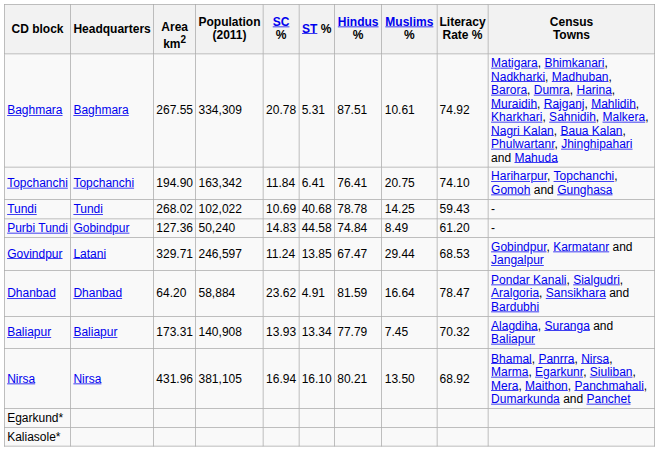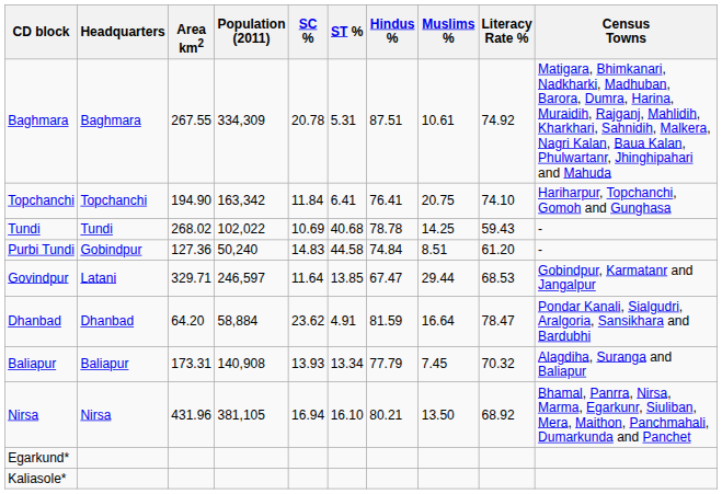 <table class="wikitable sortable">
 <tr>
 <th>CD block</th>
 <th>Headquarters</th>
 <th><br>Area<br>km<sup>2</sup></th>
 <th>Population<br>(2011)</th>
 <th><a href='#'>SC</a> %</th>
 <th><a href='#'>ST</a> %</th>
 <th><a href='#'>Hindus</a> %</th>
 <th><a href='#'>Muslims</a> %</th>
 <th>Literacy<br> Rate %</th>
 <th>Census<br>Towns</th>
 </tr>
 <tr>
 <td><a href='#'>Baghmara</a></td>
 <td><a href='#'>Baghmara</a></td>
 <td>267.55</td>
 <td>334,309</td>
 <td>20.78</td>
 <td>5.31</td>
 <td>87.51</td>
 <td>10.61</td>
 <td>74.92</td>
 <td><a href='#'>Matigara</a>, <a href='#'>Bhimkanari</a>, <a href='#'>Nadkharki</a>, <a href='#'>Madhuban</a>, <a href='#'>Barora</a>, <a href='#'>Dumra</a>, <a href='#'>Harina</a>, <a href='#'>Muraidih</a>, <a href='#'>Rajganj</a>, <a href='#'>Mahlidih</a>, <a href='#'>Kharkhari</a>, <a href='#'>Sahnidih</a>, <a href='#'>Malkera</a>, <a href='#'>Nagri Kalan</a>, <a href='#'>Baua Kalan</a>, <a href='#'>Phulwartanr</a>, <a href='#'>Jhinghipahari</a> and <a href='#'>Mahuda</a></td>
 </tr>
 <tr>
 <td><a href='#'>Topchanchi</a></td>
 <td><a href='#'>Topchanchi</a></td>
 <td>194.90</td>
 <td>163,342</td>
 <td>11.84</td>
 <td>6.41</td>
 <td>76.41</td>
 <td>20.75</td>
 <td>74.10</td>
 <td><a href='#'>Hariharpur</a>, <a href='#'>Topchanchi</a>, <a href='#'>Gomoh</a> and <a href='#'>Gunghasa</a></td>
 </tr>
 <tr>
 <td><a href='#'>Tundi</a></td>
 <td><a href='#'>Tundi</a></td>
 <td>268.02</td>
 <td>102,022</td>
 <td>10.69</td>
 <td>40.68</td>
 <td>78.78</td>
 <td>14.25</td>
 <td>59.43</td>
 <td>-</td>
 </tr>
 <tr>
 <td><a href='#'>Purbi Tundi</a></td>
 <td><a href='#'>Gobindpur</a></td>
 <td>127.36</td>
 <td>50,240</td>
 <td>14.83</td>
 <td>44.58</td>
 <td>74.84</td>
-<td>8.49</td>
+<td>8.51</td>
 <td>61.20</td>
 <td>-</td>
 </tr>
 <tr>
 <td><a href='#'>Govindpur</a></td>
 <td><a href='#'>Latani</a></td>
 <td>329.71</td>
 <td>246,597</td>
-<td>11.24</td>
+<td>11.64</td>
 <td>13.85</td>
 <td>67.47</td>
 <td>29.44</td>
 <td>68.53</td>
 <td><a href='#'>Gobindpur</a>, <a href='#'>Karmatanr</a> and <a href='#'>Jangalpur</a></td>
 </tr>
 <tr>
 <td><a href='#'>Dhanbad</a></td>
 <td><a href='#'>Dhanbad</a></td>
 <td>64.20</td>
 <td>58,884</td>
 <td>23.62</td>
 <td>4.91</td>
 <td>81.59</td>
 <td>16.64</td>
 <td>78.47</td>
 <td><a href='#'>Pondar Kanali</a>, <a href='#'>Sialgudri</a>, <a href='#'>Aralgoria</a>, <a href='#'>Sansikhara</a> and <a href='#'>Bardubhi</a></td>
 </tr>
 <tr>
 <td><a href='#'>Baliapur</a></td>
 <td><a href='#'>Baliapur</a></td>
 <td>173.31</td>
 <td>140,908</td>
 <td>13.93</td>
 <td>13.34</td>
 <td>77.79</td>
 <td>7.45</td>
 <td>70.32</td>
 <td><a href='#'>Alagdiha</a>, <a href='#'>Suranga</a> and <a href='#'>Baliapur</a></td>
 </tr>
 <tr>
 <td><a href='#'>Nirsa</a></td>
 <td><a href='#'>Nirsa</a></td>
 <td>431.96</td>
 <td>381,105</td>
 <td>16.94</td>
 <td>16.10</td>
 <td>80.21</td>
 <td>13.50</td>
 <td>68.92</td>
 <td><a href='#'>Bhamal</a>, <a href='#'>Panrra</a>, <a href='#'>Nirsa</a>, <a href='#'>Marma</a>, <a href='#'>Egarkunr</a>, <a href='#'>Siuliban</a>, <a href='#'>Mera</a>, <a href='#'>Maithon</a>, <a href='#'>Panchmahali</a>, <a href='#'>Dumarkunda</a> and <a href='#'>Panchet</a></td>
 </tr>
 <tr>
 <td>Egarkund*</td>
 <td></td>
 <td></td>
 <td></td>
 <td></td>
 <td></td>
 <td></td>
 <td></td>
 <td></td>
 <td></td>
 </tr>
 <tr>
 <td>Kaliasole*</td>
 <td></td>
 <td></td>
 <td></td>
 <td></td>
 <td></td>
 <td></td>
 <td></td>
 <td></td>
 <td></td>
 </tr>
 </table>
